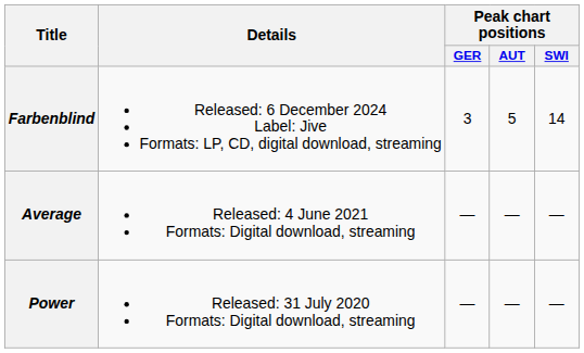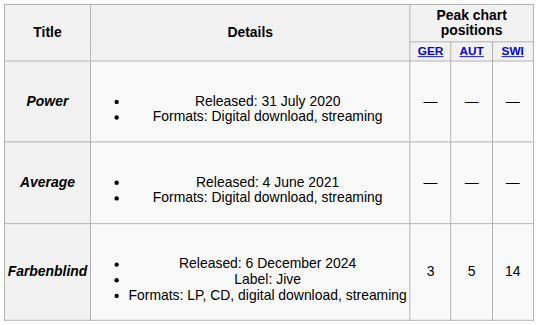 <table class="wikitable plainrowheaders" style="text-align:center;">
 <tr>
 <th scope="col" rowspan="2">Title</th>
 <th scope="col" rowspan="2">Details</th>
 <th scope="col" colspan="3">Peak chart positions</th>
 </tr>
 <tr>
 <th scope="col" style="width:3em;font-size:85%;"><a href='#'>GER</a><br></th>
 <th scope="col" style="width:3em;font-size:85%;"><a href='#'>AUT</a><br></th>
 <th scope="col" style="width:3em;font-size:85%;"><a href='#'>SWI</a><br></th>
 </tr>
 <tr>
-<th scope="row"><em>Farbenblind</em></th>
-<td><br><ul><li>Released: 6 December 2024</li><li>Label: Jive</li><li>Formats: LP, CD, digital download, streaming</li></ul></td>
-<td>3</td>
-<td>5</td>
-<td>14</td>
+<th scope="row"><em>Power</em></th>
+<td><br><ul><li>Released: 31 July 2020</li><li>Formats: Digital download, streaming</li></ul></td>
+<td>—</td>
+<td>—</td>
+<td>—</td>
 </tr>
 <tr>
 <th scope="row"><em>Average</em></th>
 <td><br><ul><li>Released: 4 June 2021</li><li>Formats: Digital download, streaming</li></ul></td>
 <td>—</td>
 <td>—</td>
 <td>—</td>
 </tr>
 <tr>
-<th scope="row"><em>Power</em></th>
-<td><br><ul><li>Released: 31 July 2020</li><li>Formats: Digital download, streaming</li></ul></td>
-<td>—</td>
-<td>—</td>
-<td>—</td>
+<th scope="row"><em>Farbenblind</em></th>
+<td><br><ul><li>Released: 6 December 2024</li><li>Label: Jive</li><li>Formats: LP, CD, digital download, streaming</li></ul></td>
+<td>3</td>
+<td>5</td>
+<td>14</td>
 </tr>
 </table>
